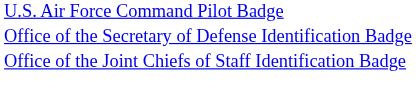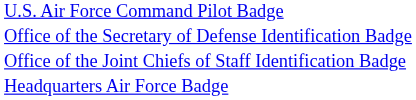 <table>
 <tr>
 <td></td>
 <td><a href='#'>U.S. Air Force Command Pilot Badge</a></td>
 </tr>
 <tr>
 <td></td>
 <td><a href='#'>Office of the Secretary of Defense Identification Badge</a></td>
 </tr>
 <tr>
 <td></td>
 <td><a href='#'>Office of the Joint Chiefs of Staff Identification Badge</a></td>
 </tr>
 <tr>
+<td></td>
+<td><a href='#'>Headquarters Air Force Badge</a></td>
+</tr>
+<tr>
 </tr>
 </table>
